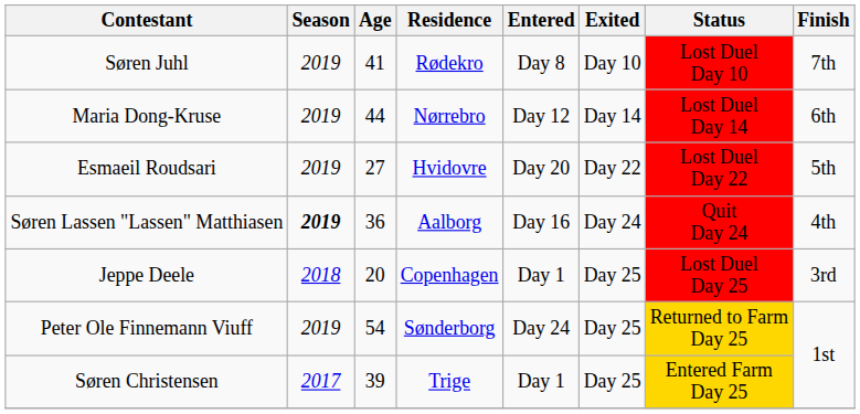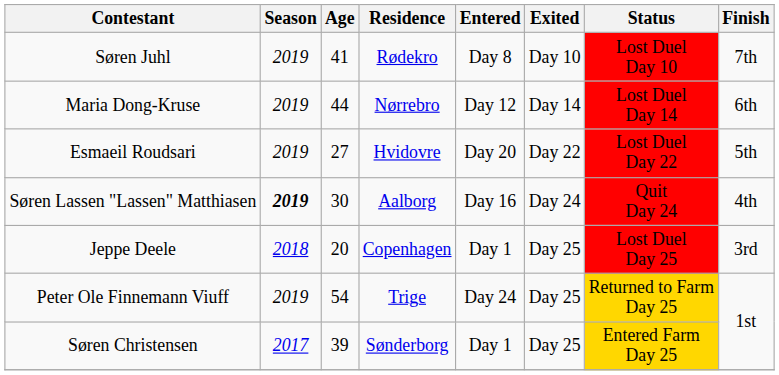 <table class="wikitable sortable" style="margin:auto; text-align:center">
 <tr>
 <th>Contestant</th>
 <th>Season</th>
 <th>Age</th>
 <th>Residence</th>
 <th>Entered</th>
 <th>Exited</th>
 <th>Status</th>
 <th>Finish</th>
 </tr>
 <tr>
 <td>Søren Juhl</td>
 <td><em>2019</em></td>
 <td>41</td>
 <td><a href='#'>Rødekro</a></td>
 <td>Day 8</td>
 <td>Day 10</td>
 <td style="background:#ff0000;">Lost Duel<br>Day 10</td>
 <td>7th</td>
 </tr>
 <tr>
 <td>Maria Dong-Kruse</td>
 <td><em>2019</em></td>
 <td>44</td>
 <td><a href='#'>Nørrebro</a></td>
 <td>Day 12</td>
 <td>Day 14</td>
 <td style="background:#ff0000;">Lost Duel<br>Day 14</td>
 <td>6th</td>
 </tr>
 <tr>
 <td>Esmaeil Roudsari</td>
 <td><em>2019</em></td>
 <td>27</td>
 <td><a href='#'>Hvidovre</a></td>
 <td>Day 20</td>
 <td>Day 22</td>
 <td style="background:#ff0000;">Lost Duel<br>Day 22</td>
 <td>5th</td>
 </tr>
 <tr>
 <td>Søren Lassen "Lassen" Matthiasen</td>
 <td><strong><em>2019</em></strong></td>
-<td>36</td>
+<td>30</td>
 <td><a href='#'>Aalborg</a></td>
 <td>Day 16</td>
 <td>Day 24</td>
 <td style="background:#ff0000;">Quit<br>Day 24</td>
 <td>4th</td>
 </tr>
 <tr>
 <td>Jeppe Deele</td>
 <td><em><a href='#'>2018</a></em></td>
 <td>20</td>
 <td><a href='#'>Copenhagen</a></td>
 <td>Day 1</td>
 <td>Day 25</td>
 <td style="background:#ff0000;">Lost Duel<br>Day 25</td>
 <td>3rd</td>
 </tr>
 <tr>
 <td>Peter Ole Finnemann Viuff</td>
 <td><em>2019</em></td>
 <td>54</td>
-<td><a href='#'>Sønderborg</a></td>
+<td><a href='#'>Trige</a></td>
 <td>Day 24</td>
 <td>Day 25</td>
 <td style="background:gold;">Returned to Farm<br>Day 25</td>
 <td rowspan="2">1st</td>
 </tr>
 <tr>
 <td>Søren Christensen</td>
 <td><em><a href='#'>2017</a></em></td>
 <td>39</td>
-<td><a href='#'>Trige</a></td>
+<td><a href='#'>Sønderborg</a></td>
 <td>Day 1</td>
 <td>Day 25</td>
 <td style="background:gold;">Entered Farm<br>Day 25</td>
 </tr>
 <tr>
 </tr>
 </table>
